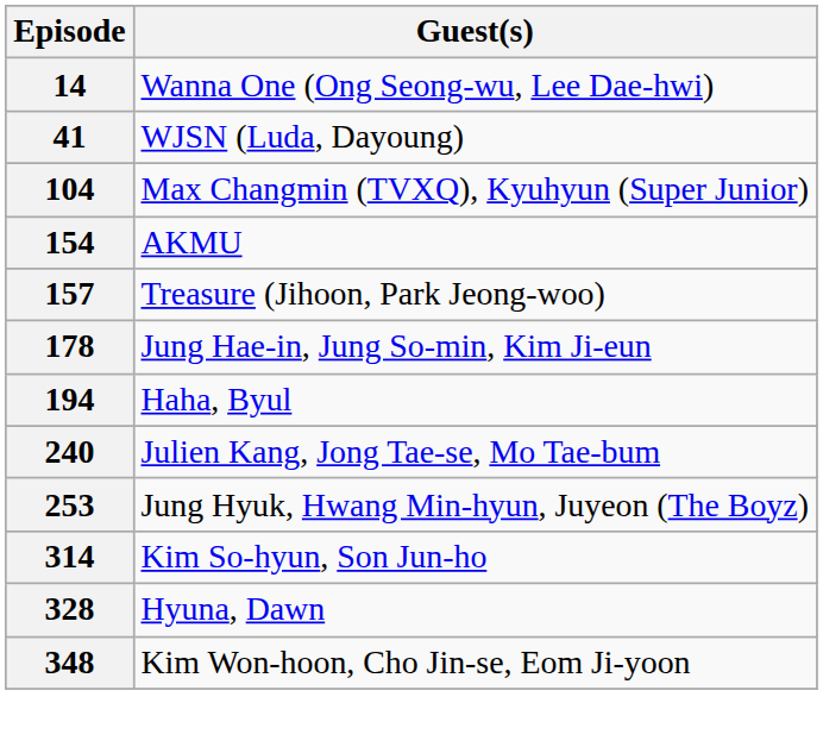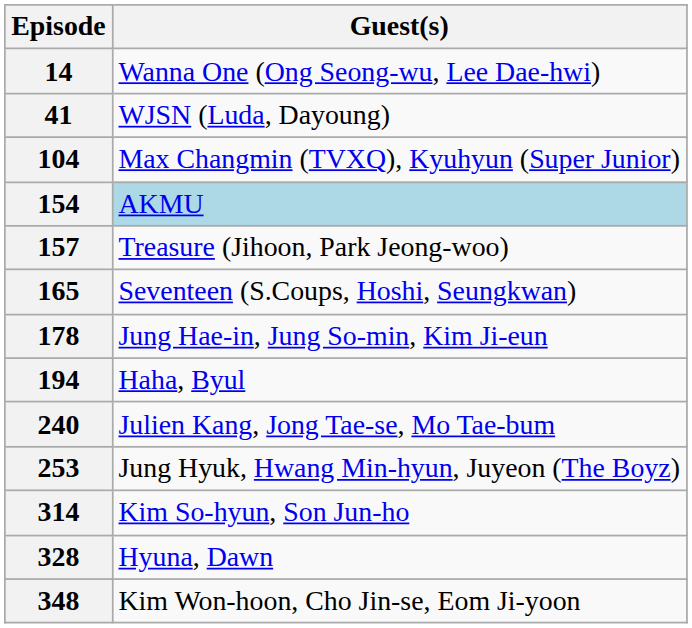 <table class="wikitable plainrowheaders">
 <tr>
 <th>Episode</th>
 <th>Guest(s)</th>
 </tr>
 <tr>
 <th scope="row">14</th>
 <td><a href='#'>Wanna One</a> (<a href='#'>Ong Seong-wu</a>, <a href='#'>Lee Dae-hwi</a>)</td>
 </tr>
 <tr>
 <th scope="row">41</th>
 <td><a href='#'>WJSN</a> (<a href='#'>Luda</a>, Dayoung)</td>
 </tr>
 <tr>
 <th scope="row">104</th>
 <td><a href='#'>Max Changmin</a> (<a href='#'>TVXQ</a>), <a href='#'>Kyuhyun</a> (<a href='#'>Super Junior</a>)</td>
 </tr>
 <tr>
 <th scope="row">154</th>
-<td><a href='#'>AKMU</a></td>
+<td style="background: lightblue;"><a href='#'>AKMU</a></td>
 </tr>
 <tr>
 <th scope="row">157</th>
 <td><a href='#'>Treasure</a> (Jihoon, Park Jeong-woo)</td>
+</tr>
+<tr>
+<th scope="row">165</th>
+<td><a href='#'>Seventeen</a> (S.Coups, <a href='#'>Hoshi</a>, <a href='#'>Seungkwan</a>)</td>
 </tr>
 <tr>
 <th scope="row">178</th>
 <td><a href='#'>Jung Hae-in</a>, <a href='#'>Jung So-min</a>, <a href='#'>Kim Ji-eun</a></td>
 </tr>
 <tr>
 <th scope="row">194</th>
 <td><a href='#'>Haha</a>, <a href='#'>Byul</a></td>
 </tr>
 <tr>
 <th scope="row">240</th>
 <td><a href='#'>Julien Kang</a>, <a href='#'>Jong Tae-se</a>, <a href='#'>Mo Tae-bum</a></td>
 </tr>
 <tr>
 <th scope="row">253</th>
 <td>Jung Hyuk, <a href='#'>Hwang Min-hyun</a>, Juyeon (<a href='#'>The Boyz</a>)</td>
 </tr>
 <tr>
 <th scope="row">314</th>
 <td><a href='#'>Kim So-hyun</a>, <a href='#'>Son Jun-ho</a></td>
 </tr>
 <tr>
 <th scope="row">328</th>
 <td><a href='#'>Hyuna</a>, <a href='#'>Dawn</a></td>
 </tr>
 <tr>
 <th scope="row">348</th>
 <td>Kim Won-hoon, Cho Jin-se, Eom Ji-yoon</td>
 </tr>
 </table>
